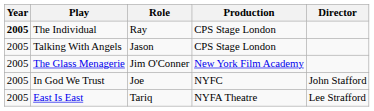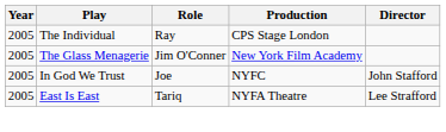 <table class="wikitable">
 <tr>
 <th>Year</th>
 <th>Play</th>
 <th>Role</th>
 <th>Production</th>
 <th>Director</th>
 </tr>
 <tr>
-<td><strong>2005</strong></td>
+<td>2005</td>
 <td>The Individual</td>
 <td>Ray</td>
-<td>CPS Stage London</td>
-<td></td>
-</tr>
-<tr>
-<td>2005</td>
-<td>Talking With Angels</td>
-<td>Jason</td>
 <td>CPS Stage London</td>
 <td></td>
 </tr>
 <tr>
 <td>2005</td>
 <td><a href='#'>The Glass Menagerie</a></td>
 <td>Jim O'Conner</td>
 <td><a href='#'>New York Film Academy</a></td>
 <td></td>
 </tr>
 <tr>
 <td>2005</td>
 <td>In God We Trust</td>
 <td>Joe</td>
 <td>NYFC</td>
 <td>John Stafford</td>
 </tr>
 <tr>
 <td>2005</td>
 <td><a href='#'>East Is East</a></td>
 <td>Tariq</td>
 <td>NYFA Theatre</td>
 <td>Lee Strafford</td>
 </tr>
 </table>
